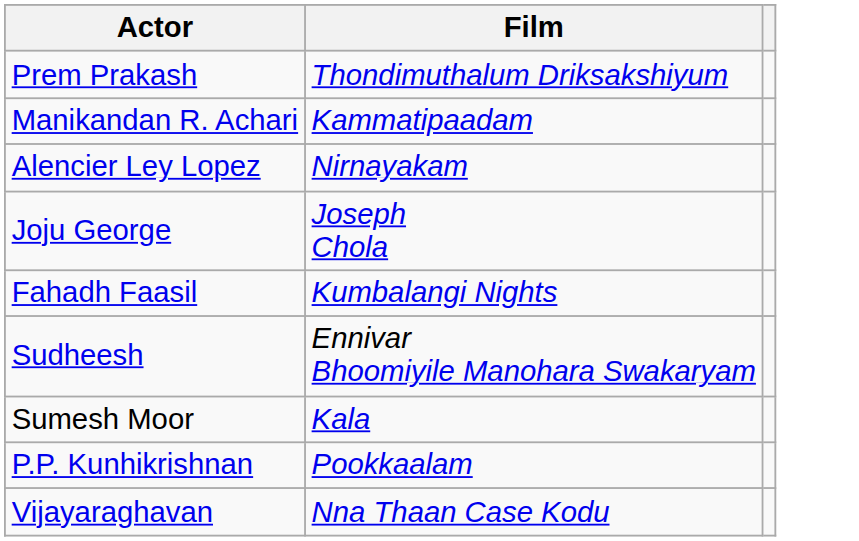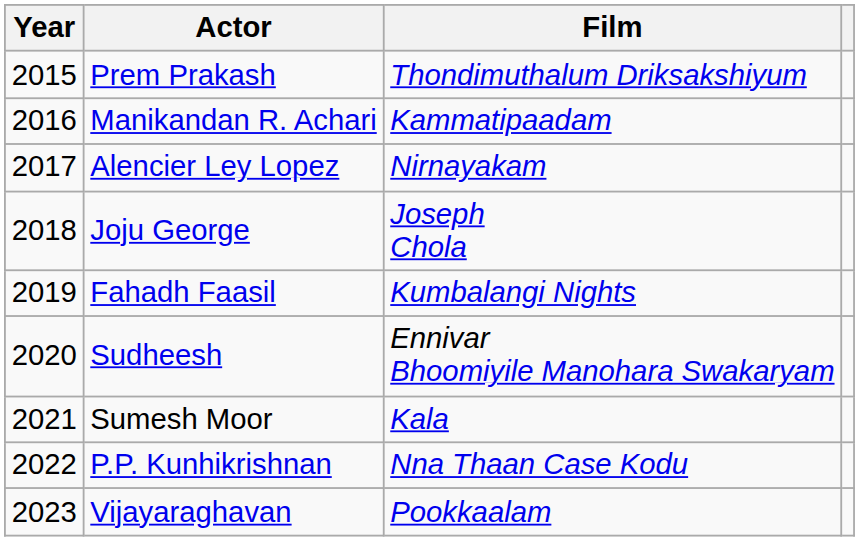 <table class="wikitable sortable">
 <tr>
+<th>Year</th>
 <th>Actor</th>
 <th>Film</th>
 <th class="unsortable"></th>
 </tr>
 <tr>
+<td>2015</td>
 <td><a href='#'>Prem Prakash</a></td>
 <td><em><a href='#'>Thondimuthalum Driksakshiyum</a></em></td>
 <td></td>
 </tr>
 <tr>
+<td>2016</td>
 <td><a href='#'>Manikandan R. Achari</a></td>
 <td><em><a href='#'>Kammatipaadam</a></em></td>
 <td></td>
 </tr>
 <tr>
+<td>2017</td>
 <td><a href='#'>Alencier Ley Lopez</a></td>
 <td><em><a href='#'>Nirnayakam</a></em></td>
 <td></td>
 </tr>
 <tr>
+<td>2018</td>
 <td><a href='#'>Joju George</a></td>
 <td><em><a href='#'>Joseph</a></em><br> <em><a href='#'>Chola</a></em></td>
 <td></td>
 </tr>
 <tr>
+<td>2019</td>
 <td><a href='#'>Fahadh Faasil</a></td>
 <td><em><a href='#'>Kumbalangi Nights</a></em></td>
 <td></td>
 </tr>
 <tr>
+<td>2020</td>
 <td><a href='#'>Sudheesh</a></td>
 <td><em>Ennivar</em><br><em><a href='#'>Bhoomiyile Manohara Swakaryam</a></em></td>
 <td></td>
 </tr>
 <tr>
+<td>2021</td>
 <td>Sumesh Moor</td>
 <td><em><a href='#'>Kala</a></em></td>
 <td></td>
 </tr>
 <tr>
+<td>2022</td>
 <td><a href='#'>P.P. Kunhikrishnan</a></td>
+<td><em><a href='#'>Nna Thaan Case Kodu</a></em></td>
+<td></td>
+</tr>
+<tr>
+<td>2023</td>
+<td><a href='#'>Vijayaraghavan</a></td>
 <td><em><a href='#'>Pookkaalam</a></em></td>
 <td></td>
 </tr>
-<tr>
-<td><a href='#'>Vijayaraghavan</a></td>
-<td><em><a href='#'>Nna Thaan Case Kodu</a></em></td>
-<td></td>
-</tr>
 </table>
